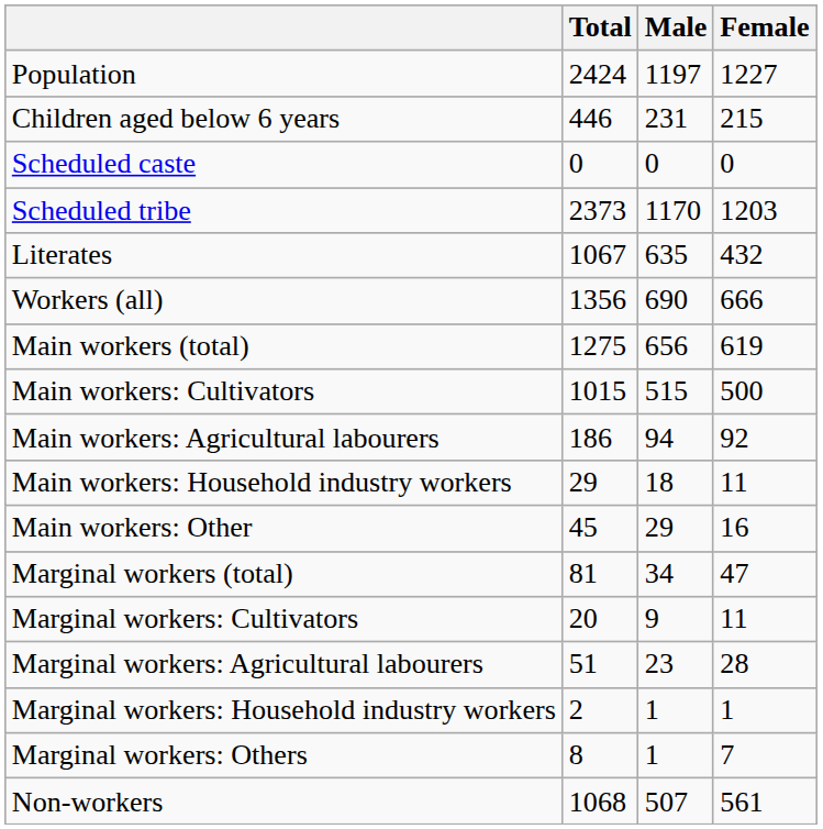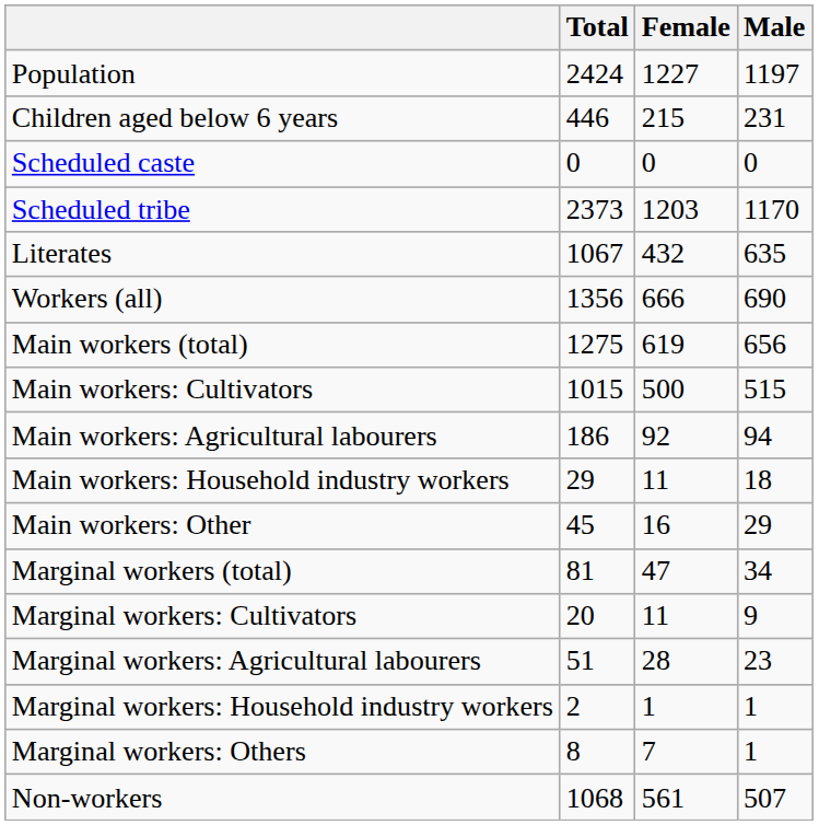 <table class="wikitable sortable">
 <tr>
 <th></th>
 <th>Total</th>
+<th>Female</th>
 <th>Male</th>
-<th>Female</th>
 </tr>
 <tr>
 <td>Population</td>
 <td>2424</td>
+<td>1227</td>
 <td>1197</td>
-<td>1227</td>
 </tr>
 <tr>
 <td>Children aged below 6 years</td>
 <td>446</td>
+<td>215</td>
 <td>231</td>
-<td>215</td>
 </tr>
 <tr>
 <td><a href='#'>Scheduled caste</a></td>
 <td>0</td>
 <td>0</td>
 <td>0</td>
 </tr>
 <tr>
 <td><a href='#'>Scheduled tribe</a></td>
 <td>2373</td>
+<td>1203</td>
 <td>1170</td>
-<td>1203</td>
 </tr>
 <tr>
 <td>Literates</td>
 <td>1067</td>
+<td>432</td>
 <td>635</td>
-<td>432</td>
 </tr>
 <tr>
 <td>Workers (all)</td>
 <td>1356</td>
+<td>666</td>
 <td>690</td>
-<td>666</td>
 </tr>
 <tr>
 <td>Main workers (total)</td>
 <td>1275</td>
+<td>619</td>
 <td>656</td>
-<td>619</td>
 </tr>
 <tr>
 <td>Main workers: Cultivators</td>
 <td>1015</td>
+<td>500</td>
 <td>515</td>
-<td>500</td>
 </tr>
 <tr>
 <td>Main workers: Agricultural labourers</td>
 <td>186</td>
+<td>92</td>
 <td>94</td>
-<td>92</td>
 </tr>
 <tr>
 <td>Main workers: Household industry workers</td>
 <td>29</td>
+<td>11</td>
 <td>18</td>
-<td>11</td>
 </tr>
 <tr>
 <td>Main workers: Other</td>
 <td>45</td>
+<td>16</td>
 <td>29</td>
-<td>16</td>
 </tr>
 <tr>
 <td>Marginal workers (total)</td>
 <td>81</td>
+<td>47</td>
 <td>34</td>
-<td>47</td>
 </tr>
 <tr>
 <td>Marginal workers: Cultivators</td>
 <td>20</td>
+<td>11</td>
 <td>9</td>
-<td>11</td>
 </tr>
 <tr>
 <td>Marginal workers: Agricultural labourers</td>
 <td>51</td>
+<td>28</td>
 <td>23</td>
-<td>28</td>
 </tr>
 <tr>
 <td>Marginal workers: Household industry workers</td>
 <td>2</td>
 <td>1</td>
 <td>1</td>
 </tr>
 <tr>
 <td>Marginal workers: Others</td>
 <td>8</td>
+<td>7</td>
 <td>1</td>
-<td>7</td>
 </tr>
 <tr>
 <td>Non-workers</td>
 <td>1068</td>
+<td>561</td>
 <td>507</td>
-<td>561</td>
 </tr>
 </table>
